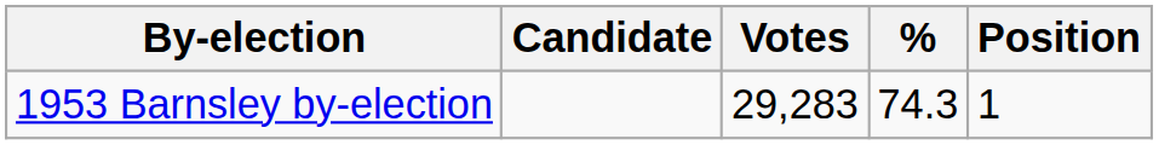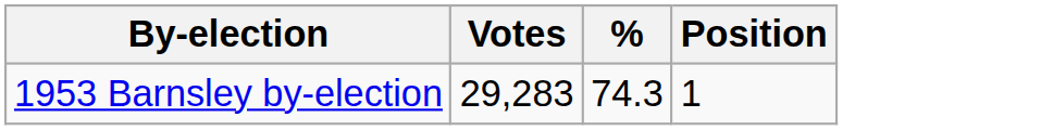 <table class="wikitable sortable">
 <tr>
 <th>By-election</th>
-<th>Candidate</th>
 <th>Votes</th>
 <th>%</th>
 <th>Position</th>
 </tr>
 <tr>
 <td><a href='#'>1953 Barnsley by-election</a></td>
-<td></td>
 <td>29,283</td>
 <td>74.3</td>
 <td>1</td>
 </tr>
 </table>
